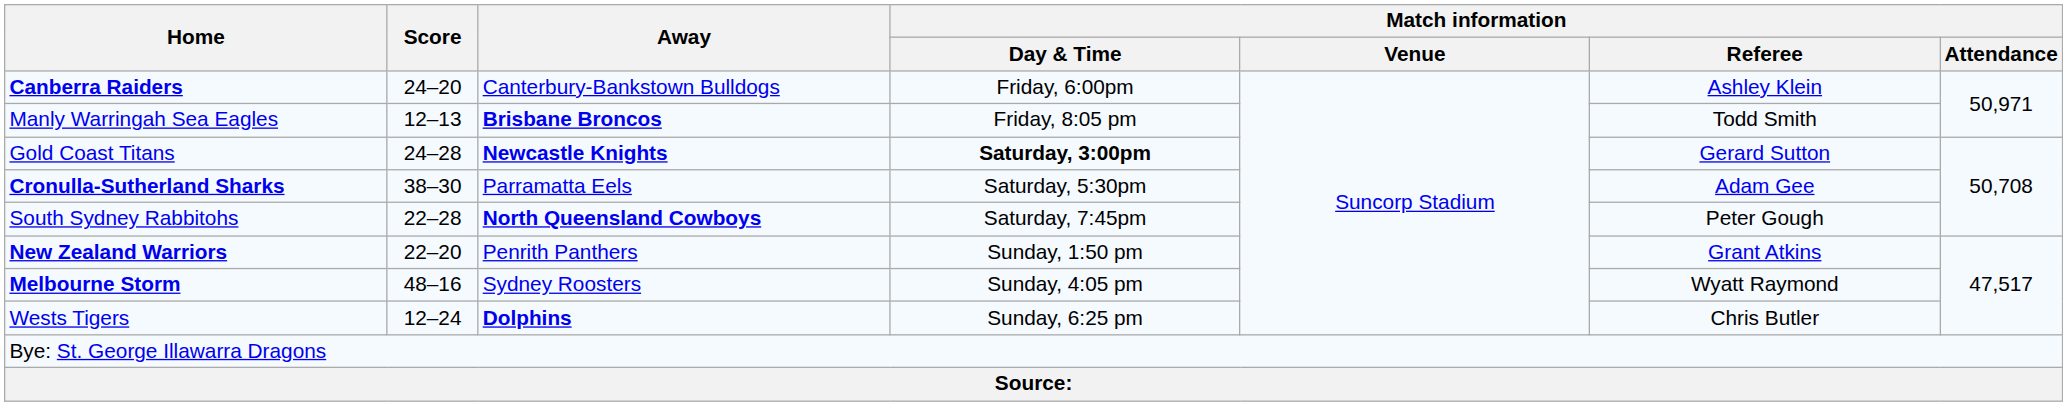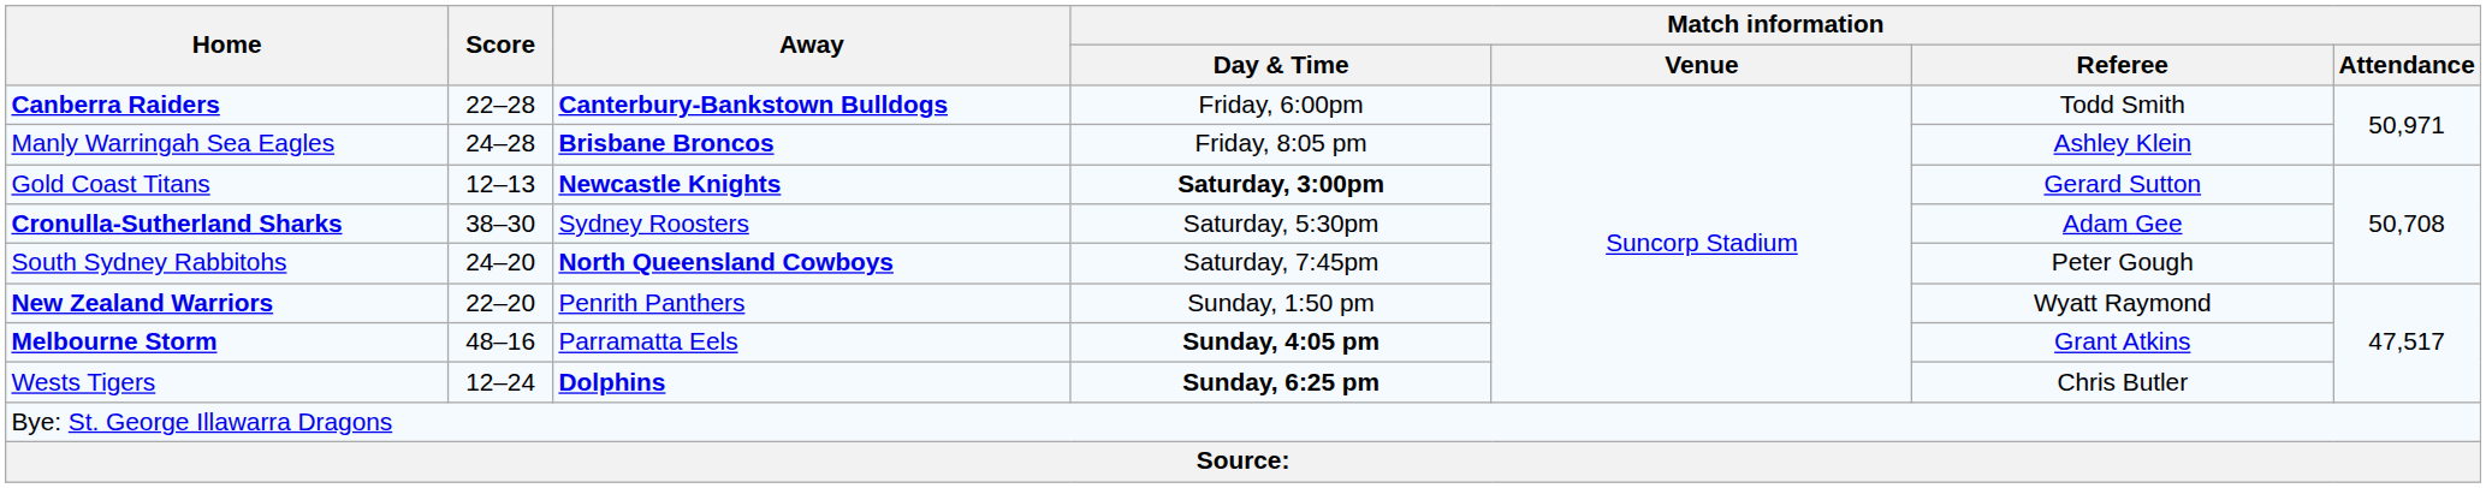 <table class="wikitable" style="border-collapse:collapse; text-align:center; width:100%;">
 <tr style="text-align:center; background:#f5faff;"  style="background:#c1d8ff;">
 <th rowspan="2">Home</th>
 <th rowspan="2">Score</th>
 <th rowspan="2">Away</th>
 <th colspan="4">Match information</th>
 </tr>
 <tr>
 <th width="17%">Day & Time</th>
 <th width="17%">Venue</th>
 <th width="17%">Referee</th>
 <th width="5%">Attendance</th>
 </tr>
 <tr style="text-align:center; background:#f5faff;">
 <td align="left"><strong> <a href='#'>Canberra Raiders</a></strong></td>
-<td>24–20</td>
-<td align="left"> <a href='#'>Canterbury-Bankstown Bulldogs</a></td>
+<td>22–28</td>
+<td align="left"><strong> <a href='#'>Canterbury-Bankstown Bulldogs</a></strong></td>
 <td>Friday, 6:00pm</td>
 <td rowspan="8"><a href='#'>Suncorp Stadium</a></td>
-<td><a href='#'>Ashley Klein</a></td>
+<td>Todd Smith</td>
 <td rowspan="2">50,971</td>
 </tr>
 <tr style="text-align:center; background:#f5faff;">
 <td align="left"> <a href='#'>Manly Warringah Sea Eagles</a></td>
-<td>12–13</td>
+<td>24–28</td>
 <td align="left"><strong> <a href='#'>Brisbane Broncos</a></strong></td>
 <td>Friday, 8:05 pm</td>
-<td>Todd Smith</td>
+<td><a href='#'>Ashley Klein</a></td>
 </tr>
 <tr style="text-align:center; background:#f5faff;">
 <td align="left"> <a href='#'>Gold Coast Titans</a></td>
-<td>24–28</td>
+<td>12–13</td>
 <td align="left"><strong> <a href='#'>Newcastle Knights</a></strong></td>
 <td><strong>Saturday, 3:00pm</strong></td>
 <td><a href='#'>Gerard Sutton</a></td>
 <td rowspan="3">50,708</td>
 </tr>
 <tr style="text-align:center; background:#f5faff;">
 <td align="left"><strong> <a href='#'>Cronulla-Sutherland Sharks</a></strong></td>
 <td>38–30</td>
-<td align="left"> <a href='#'>Parramatta Eels</a></td>
+<td align="left"> <a href='#'>Sydney Roosters</a></td>
 <td>Saturday, 5:30pm</td>
 <td><a href='#'>Adam Gee</a></td>
 </tr>
 <tr style="text-align:center; background:#f5faff;">
 <td align="left"> <a href='#'>South Sydney Rabbitohs</a></td>
-<td>22–28</td>
+<td>24–20</td>
 <td align="left"><strong> <a href='#'>North Queensland Cowboys</a></strong></td>
 <td>Saturday, 7:45pm</td>
 <td>Peter Gough</td>
 </tr>
 <tr style="text-align:center; background:#f5faff;">
 <td align="left"><strong> <a href='#'>New Zealand Warriors</a></strong></td>
 <td>22–20</td>
 <td align="left"> <a href='#'>Penrith Panthers</a></td>
 <td>Sunday, 1:50 pm</td>
-<td><a href='#'>Grant Atkins</a></td>
+<td>Wyatt Raymond</td>
 <td rowspan="3">47,517</td>
 </tr>
 <tr style="text-align:center; background:#f5faff;">
 <td align="left"><strong> <a href='#'>Melbourne Storm</a></strong></td>
 <td>48–16</td>
-<td align="left"> <a href='#'>Sydney Roosters</a></td>
-<td>Sunday, 4:05 pm</td>
-<td>Wyatt Raymond</td>
+<td align="left"> <a href='#'>Parramatta Eels</a></td>
+<td><strong>Sunday, 4:05 pm</strong></td>
+<td><a href='#'>Grant Atkins</a></td>
 </tr>
 <tr style="text-align:center; background:#f5faff;">
 <td align="left"> <a href='#'>Wests Tigers</a></td>
 <td>12–24</td>
 <td align="left"><strong> <a href='#'>Dolphins</a></strong></td>
-<td>Sunday, 6:25 pm</td>
+<td><strong>Sunday, 6:25 pm</strong></td>
 <td>Chris Butler</td>
 </tr>
 <tr style="text-align:center; background:#f5faff;">
 <td colspan="7" align="left">Bye:  <a href='#'>St. George Illawarra Dragons</a></td>
 </tr>
 <tr>
 <th colspan="7" align="left">Source:</th>
 </tr>
 </table>
